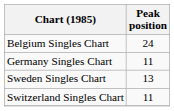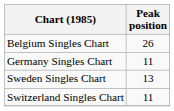 <table class="wikitable">
 <tr>
 <th>Chart (1985)</th>
 <th>Peak<br>position</th>
 </tr>
 <tr>
 <td>Belgium Singles Chart</td>
-<td align="center">24</td>
+<td align="center">26</td>
 </tr>
 <tr>
 <td>Germany Singles Chart</td>
 <td align="center">11</td>
 </tr>
 <tr>
 <td>Sweden Singles Chart</td>
 <td align="center">13</td>
 </tr>
 <tr>
 <td>Switzerland Singles Chart</td>
 <td align="center">11</td>
 </tr>
 <tr>
 </tr>
 </table>
